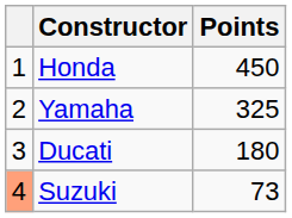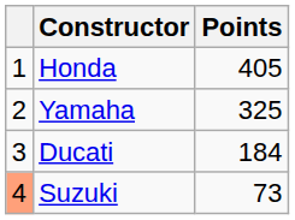 <table class="wikitable" style="font-size: 95%;">
 <tr>
 <th></th>
 <th>Constructor</th>
 <th>Points</th>
 </tr>
 <tr>
 <td align=center>1</td>
 <td> <a href='#'>Honda</a></td>
-<td align=right>450</td>
+<td align=right>405</td>
 </tr>
 <tr>
 <td align=center>2</td>
 <td> <a href='#'>Yamaha</a></td>
 <td align=right>325</td>
 </tr>
 <tr>
 <td align=center>3</td>
 <td> <a href='#'>Ducati</a></td>
-<td align=right>180</td>
+<td align=right>184</td>
 </tr>
 <tr>
 <td align=center style="background: lightsalmon;">4</td>
 <td> <a href='#'>Suzuki</a></td>
 <td align=right>73</td>
 </tr>
 </table>
